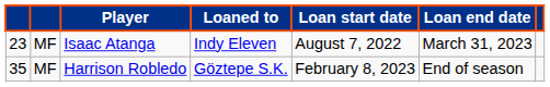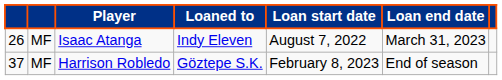 <table class="wikitable sortable" style="text-align:left; font-size:100%;">
 <tr>
 <th style="background-color:#003087; color:#FFFFFF; border:2px solid #FE5000;" scope="col"></th>
 <th style="background-color:#003087; color:#FFFFFF; border:2px solid #FE5000;" scope="col"></th>
 <th style="background-color:#003087; color:#FFFFFF; border:2px solid #FE5000;" scope="col">Player</th>
 <th style="background-color:#003087; color:#FFFFFF; border:2px solid #FE5000;" scope="col">Loaned to</th>
 <th style="background-color:#003087; color:#FFFFFF; border:2px solid #FE5000;" scope="col">Loan start date</th>
 <th style="background-color:#003087; color:#FFFFFF; border:2px solid #FE5000;" scope="col">Loan end date</th>
 <th style="background-color:#003087; color:#FFFFFF; border:2px solid #FE5000;" scope="col"></th>
 </tr>
 <tr>
-<td>23</td>
+<td>26</td>
 <td>MF</td>
 <td> <a href='#'>Isaac Atanga</a></td>
 <td> <a href='#'>Indy Eleven</a></td>
 <td>August 7, 2022</td>
 <td>March 31, 2023</td>
 <td></td>
 </tr>
 <tr>
-<td>35</td>
+<td>37</td>
 <td>MF</td>
 <td> <a href='#'>Harrison Robledo</a></td>
 <td> <a href='#'>Göztepe S.K.</a></td>
 <td>February 8, 2023</td>
 <td>End of season</td>
 <td></td>
 </tr>
 </table>
